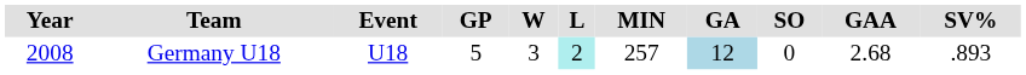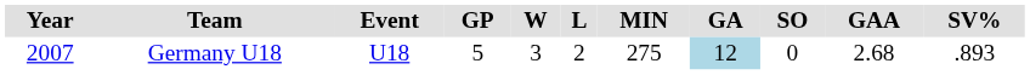 <table BORDER="0" CELLPADDING="2" CELLSPACING="0" width="35%">
 <tr ALIGN="center" bgcolor="#e0e0e0">
 <th>Year</th>
 <th>Team</th>
 <th>Event</th>
 <th>GP</th>
 <th>W</th>
 <th>L</th>
 <th>MIN</th>
 <th>GA</th>
 <th>SO</th>
 <th>GAA</th>
 <th>SV%</th>
 </tr>
 <tr ALIGN="center">
-<td><a href='#'>2008</a></td>
+<td><a href='#'>2007</a></td>
 <td><a href='#'>Germany U18</a></td>
 <td><a href='#'>U18</a></td>
 <td>5</td>
 <td>3</td>
-<td style="background: paleturquoise;">2</td>
-<td>257</td>
+<td>2</td>
+<td>275</td>
 <td style="background: lightblue;">12</td>
 <td>0</td>
 <td>2.68</td>
 <td>.893</td>
 </tr>
 </table>
